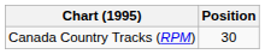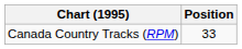 <table class="wikitable sortable">
 <tr>
 <th scope="col">Chart (1995)</th>
 <th scope="col">Position</th>
 </tr>
 <tr>
 <td>Canada Country Tracks (<em><a href='#'>RPM</a></em>)</td>
-<td align="center">30</td>
+<td align="center">33</td>
 </tr>
 </table>
